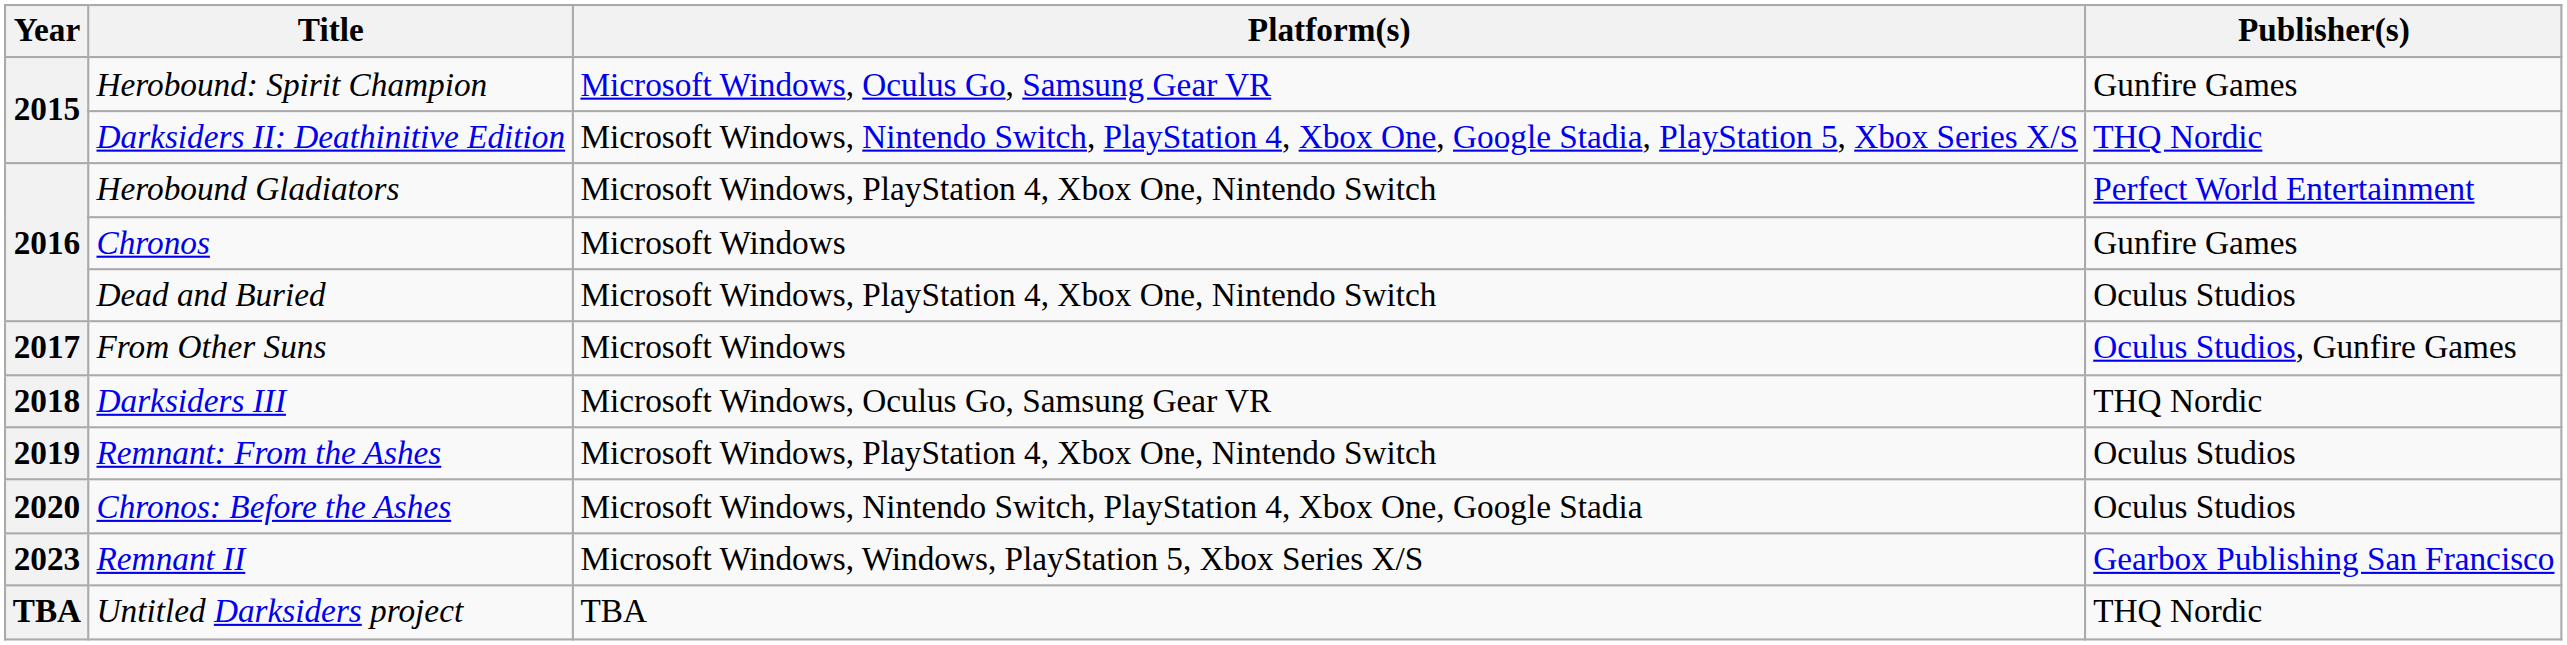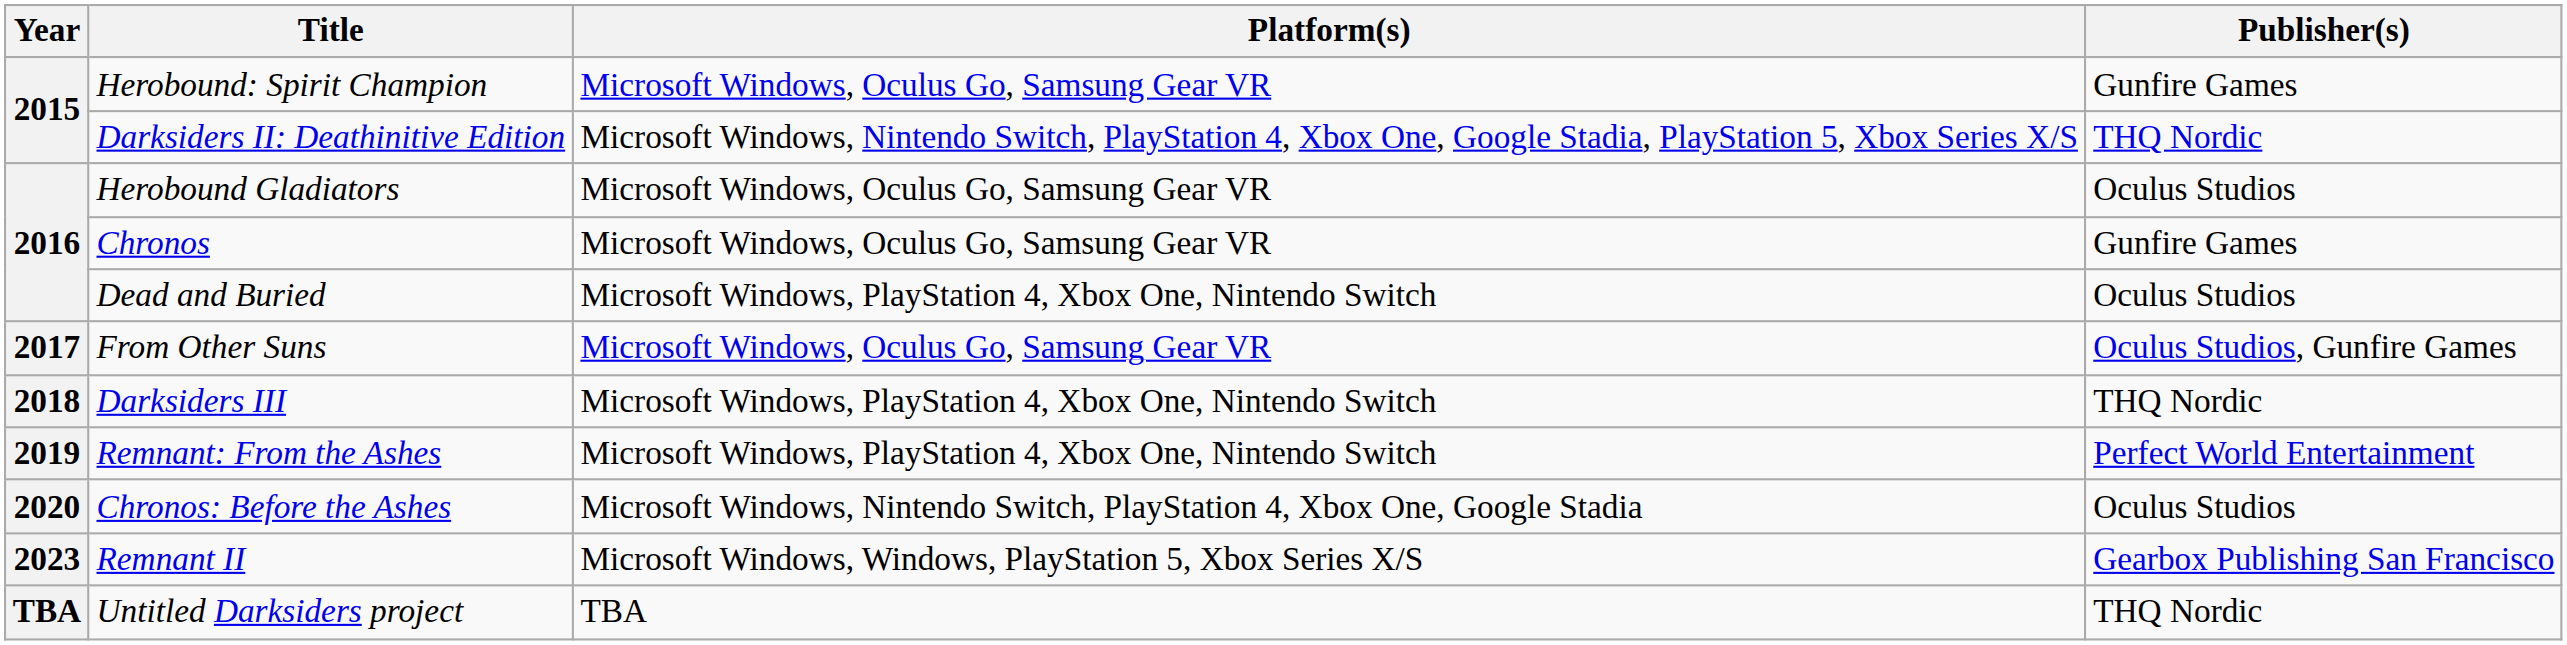 <table class="wikitable sortable plainrowheaders">
 <tr>
 <th scope="col">Year</th>
 <th scope="col">Title</th>
 <th scope="col">Platform(s)</th>
 <th scope="col">Publisher(s)</th>
 </tr>
 <tr>
 <th scope="row" rowspan="2">2015</th>
 <td><em>Herobound: Spirit Champion</em></td>
 <td><a href='#'>Microsoft Windows</a>, <a href='#'>Oculus Go</a>, <a href='#'>Samsung Gear VR</a></td>
 <td>Gunfire Games</td>
 </tr>
 <tr>
 <td><em><a href='#'>Darksiders II: Deathinitive Edition</a></em></td>
 <td>Microsoft Windows, <a href='#'>Nintendo Switch</a>, <a href='#'>PlayStation 4</a>, <a href='#'>Xbox One</a>, <a href='#'>Google Stadia</a>, <a href='#'>PlayStation 5</a>, <a href='#'>Xbox Series X/S</a></td>
 <td><a href='#'>THQ Nordic</a></td>
 </tr>
 <tr>
 <th scope="row" rowspan="3">2016</th>
 <td><em>Herobound Gladiators</em></td>
-<td>Microsoft Windows, PlayStation 4, Xbox One, Nintendo Switch</td>
-<td><a href='#'>Perfect World Entertainment</a></td>
+<td>Microsoft Windows, Oculus Go, Samsung Gear VR</td>
+<td>Oculus Studios</td>
 </tr>
 <tr>
 <td><em><a href='#'>Chronos</a></em></td>
-<td>Microsoft Windows</td>
+<td>Microsoft Windows, Oculus Go, Samsung Gear VR</td>
 <td>Gunfire Games</td>
 </tr>
 <tr>
 <td><em>Dead and Buried</em></td>
 <td>Microsoft Windows, PlayStation 4, Xbox One, Nintendo Switch</td>
 <td>Oculus Studios</td>
 </tr>
 <tr>
 <th scope="row">2017</th>
 <td><em>From Other Suns</em></td>
-<td>Microsoft Windows</td>
+<td><a href='#'>Microsoft Windows</a>, <a href='#'>Oculus Go</a>, <a href='#'>Samsung Gear VR</a></td>
 <td><a href='#'>Oculus Studios</a>, Gunfire Games</td>
 </tr>
 <tr>
 <th scope="row">2018</th>
 <td><em><a href='#'>Darksiders III</a></em></td>
-<td>Microsoft Windows, Oculus Go, Samsung Gear VR</td>
+<td>Microsoft Windows, PlayStation 4, Xbox One, Nintendo Switch</td>
 <td>THQ Nordic</td>
 </tr>
 <tr>
 <th scope="row">2019</th>
 <td><em><a href='#'>Remnant: From the Ashes</a></em></td>
 <td>Microsoft Windows, PlayStation 4, Xbox One, Nintendo Switch</td>
-<td>Oculus Studios</td>
+<td><a href='#'>Perfect World Entertainment</a></td>
 </tr>
 <tr>
 <th scope="row">2020</th>
 <td><em><a href='#'>Chronos: Before the Ashes</a></em></td>
 <td>Microsoft Windows, Nintendo Switch, PlayStation 4, Xbox One, Google Stadia</td>
 <td>Oculus Studios</td>
 </tr>
 <tr>
 <th scope="row">2023</th>
 <td><em><a href='#'>Remnant II</a></em></td>
 <td>Microsoft Windows, Windows, PlayStation 5, Xbox Series X/S</td>
 <td><a href='#'>Gearbox Publishing San Francisco</a></td>
 </tr>
 <tr>
 <th>TBA</th>
 <td><em>Untitled <a href='#'>Darksiders</a> project</em></td>
 <td>TBA</td>
 <td>THQ Nordic</td>
 </tr>
 </table>
